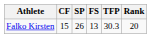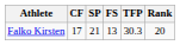 <table class="wikitable" border="1" style="font-size:90%">
 <tr>
 <th>Athlete</th>
 <th>CF</th>
 <th>SP</th>
 <th>FS</th>
 <th>TFP</th>
 <th>Rank</th>
 </tr>
 <tr align=center>
 <td align=left><a href='#'>Falko Kirsten</a></td>
-<td>15</td>
-<td>26</td>
+<td>17</td>
+<td>21</td>
 <td>13</td>
 <td>30.3</td>
 <td>20</td>
 </tr>
 </table>
